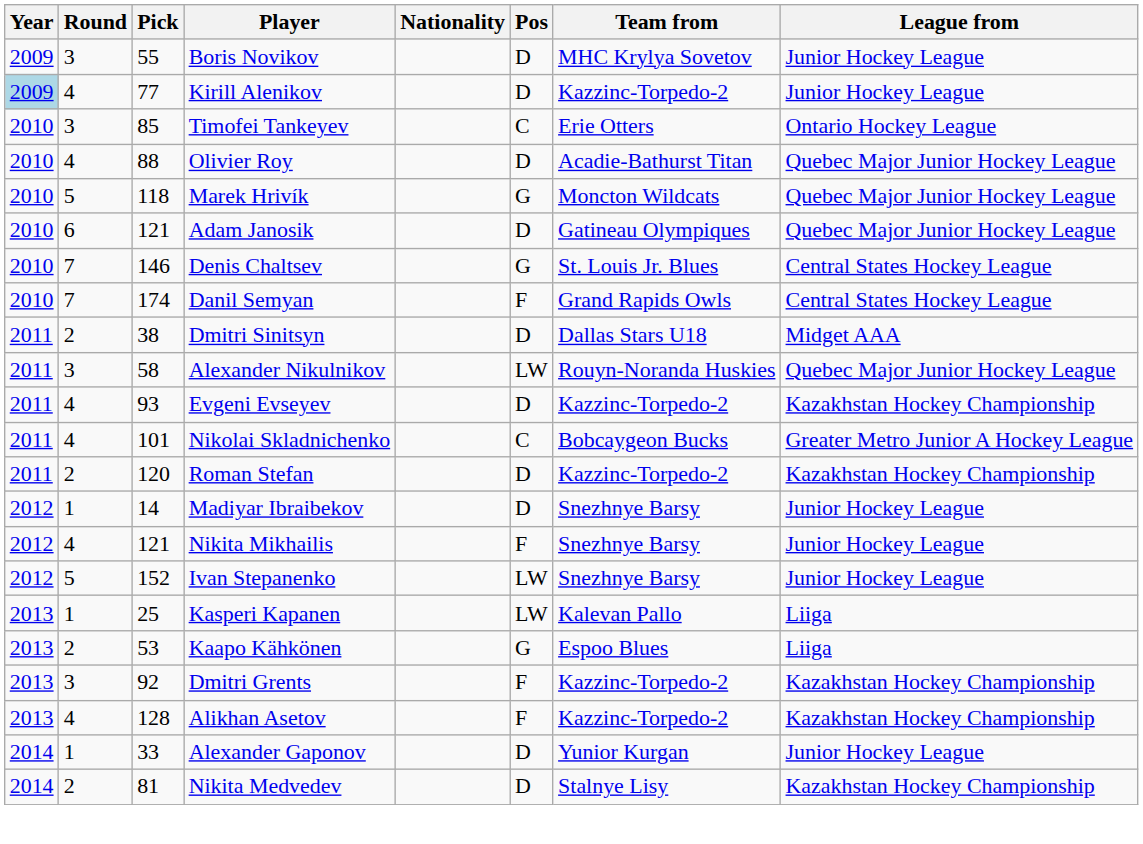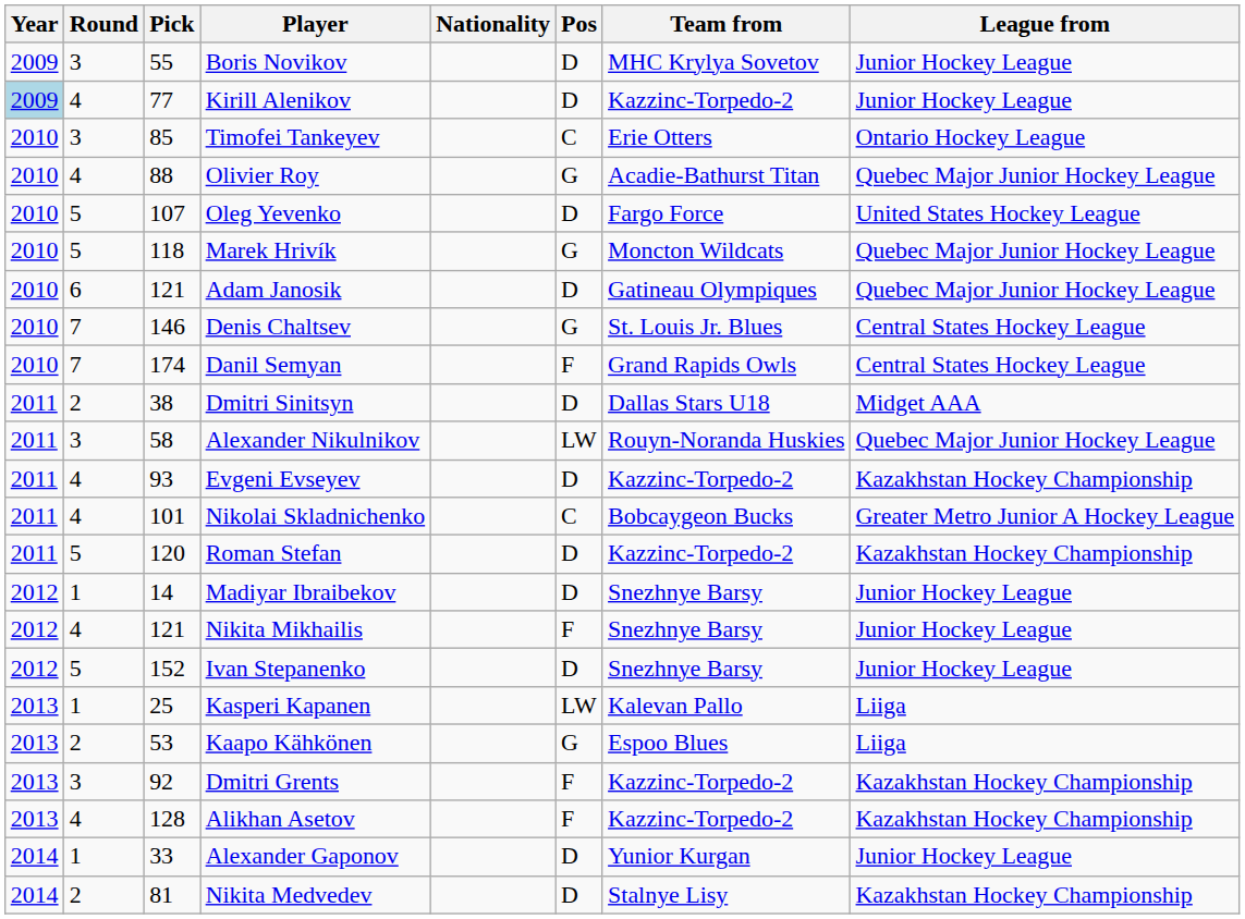 <table class="wikitable plainrowheaders sortable" style="text-align:left; font-size:100%;">
 <tr>
 <th scope="col">Year</th>
 <th scope="col">Round</th>
 <th scope="col">Pick</th>
 <th scope="col">Player</th>
 <th scope="col">Nationality</th>
 <th scope="col">Pos</th>
 <th scope="col">Team from</th>
 <th scope="col">League from</th>
 </tr>
 <tr>
 <td><a href='#'>2009</a></td>
 <td>3</td>
 <td>55</td>
 <td align="left"><a href='#'>Boris Novikov</a></td>
 <td align="left"></td>
 <td>D</td>
 <td><a href='#'>MHC Krylya Sovetov</a></td>
 <td><a href='#'>Junior Hockey League</a></td>
 </tr>
 <tr>
 <td style="background: lightblue;"><a href='#'>2009</a></td>
 <td>4</td>
 <td>77</td>
 <td align="left"><a href='#'>Kirill Alenikov</a></td>
 <td align="left"></td>
 <td>D</td>
 <td><a href='#'>Kazzinc-Torpedo-2</a></td>
 <td><a href='#'>Junior Hockey League</a></td>
 </tr>
 <tr>
 <td><a href='#'>2010</a></td>
 <td>3</td>
 <td>85</td>
 <td align="left"><a href='#'>Timofei Tankeyev</a></td>
 <td align="left"></td>
 <td>C</td>
 <td><a href='#'>Erie Otters</a></td>
 <td><a href='#'>Ontario Hockey League</a></td>
 </tr>
 <tr>
 <td><a href='#'>2010</a></td>
 <td>4</td>
 <td>88</td>
 <td align="left"><a href='#'>Olivier Roy</a></td>
 <td align="left"></td>
-<td>D</td>
+<td>G</td>
 <td><a href='#'>Acadie-Bathurst Titan</a></td>
 <td><a href='#'>Quebec Major Junior Hockey League</a></td>
+</tr>
+<tr>
+<td><a href='#'>2010</a></td>
+<td>5</td>
+<td>107</td>
+<td align="left"><a href='#'>Oleg Yevenko</a></td>
+<td align="left"></td>
+<td>D</td>
+<td><a href='#'>Fargo Force</a></td>
+<td><a href='#'>United States Hockey League</a></td>
 </tr>
 <tr>
 <td><a href='#'>2010</a></td>
 <td>5</td>
 <td>118</td>
 <td align="left"><a href='#'>Marek Hrivík</a></td>
 <td align="left"></td>
 <td>G</td>
 <td><a href='#'>Moncton Wildcats</a></td>
 <td><a href='#'>Quebec Major Junior Hockey League</a></td>
 </tr>
 <tr>
 <td><a href='#'>2010</a></td>
 <td>6</td>
 <td>121</td>
 <td align="left"><a href='#'>Adam Janosik</a></td>
 <td align="left"></td>
 <td>D</td>
 <td><a href='#'>Gatineau Olympiques</a></td>
 <td><a href='#'>Quebec Major Junior Hockey League</a></td>
 </tr>
 <tr>
 <td><a href='#'>2010</a></td>
 <td>7</td>
 <td>146</td>
 <td align="left"><a href='#'>Denis Chaltsev</a></td>
 <td align="left"></td>
 <td>G</td>
 <td><a href='#'>St. Louis Jr. Blues</a></td>
 <td><a href='#'>Central States Hockey League</a></td>
 </tr>
 <tr>
 <td><a href='#'>2010</a></td>
 <td>7</td>
 <td>174</td>
 <td align="left"><a href='#'>Danil Semyan</a></td>
 <td align="left"></td>
 <td>F</td>
 <td><a href='#'>Grand Rapids Owls</a></td>
 <td><a href='#'>Central States Hockey League</a></td>
 </tr>
 <tr>
 <td><a href='#'>2011</a></td>
 <td>2</td>
 <td>38</td>
 <td align="left"><a href='#'>Dmitri Sinitsyn</a></td>
 <td align="left"></td>
 <td>D</td>
 <td><a href='#'>Dallas Stars U18</a></td>
 <td><a href='#'>Midget AAA</a></td>
 </tr>
 <tr>
 <td><a href='#'>2011</a></td>
 <td>3</td>
 <td>58</td>
 <td align="left"><a href='#'>Alexander Nikulnikov</a></td>
 <td align="left"></td>
 <td>LW</td>
 <td><a href='#'>Rouyn-Noranda Huskies</a></td>
 <td><a href='#'>Quebec Major Junior Hockey League</a></td>
 </tr>
 <tr>
 <td><a href='#'>2011</a></td>
 <td>4</td>
 <td>93</td>
 <td align="left"><a href='#'>Evgeni Evseyev</a></td>
 <td align="left"></td>
 <td>D</td>
 <td><a href='#'>Kazzinc-Torpedo-2</a></td>
 <td><a href='#'>Kazakhstan Hockey Championship</a></td>
 </tr>
 <tr>
 <td><a href='#'>2011</a></td>
 <td>4</td>
 <td>101</td>
 <td align="left"><a href='#'>Nikolai Skladnichenko</a></td>
 <td align="left"></td>
 <td>C</td>
 <td><a href='#'>Bobcaygeon Bucks</a></td>
 <td><a href='#'>Greater Metro Junior A Hockey League</a></td>
 </tr>
 <tr>
 <td><a href='#'>2011</a></td>
-<td>2</td>
+<td>5</td>
 <td>120</td>
 <td align="left"><a href='#'>Roman Stefan</a></td>
 <td align="left"></td>
 <td>D</td>
 <td><a href='#'>Kazzinc-Torpedo-2</a></td>
 <td><a href='#'>Kazakhstan Hockey Championship</a></td>
 </tr>
 <tr>
 <td><a href='#'>2012</a></td>
 <td>1</td>
 <td>14</td>
 <td align="left"><a href='#'>Madiyar Ibraibekov</a></td>
 <td align="left"></td>
 <td>D</td>
 <td><a href='#'>Snezhnye Barsy</a></td>
 <td><a href='#'>Junior Hockey League</a></td>
 </tr>
 <tr>
 <td><a href='#'>2012</a></td>
 <td>4</td>
 <td>121</td>
 <td align="left"><a href='#'>Nikita Mikhailis</a></td>
 <td align="left"></td>
 <td>F</td>
 <td><a href='#'>Snezhnye Barsy</a></td>
 <td><a href='#'>Junior Hockey League</a></td>
 </tr>
 <tr>
 <td><a href='#'>2012</a></td>
 <td>5</td>
 <td>152</td>
 <td align="left"><a href='#'>Ivan Stepanenko</a></td>
 <td align="left"></td>
-<td>LW</td>
+<td>D</td>
 <td><a href='#'>Snezhnye Barsy</a></td>
 <td><a href='#'>Junior Hockey League</a></td>
 </tr>
 <tr>
 <td><a href='#'>2013</a></td>
 <td>1</td>
 <td>25</td>
 <td align="left"><a href='#'>Kasperi Kapanen</a></td>
 <td align="left"></td>
 <td>LW</td>
 <td><a href='#'>Kalevan Pallo</a></td>
 <td><a href='#'>Liiga</a></td>
 </tr>
 <tr>
 <td><a href='#'>2013</a></td>
 <td>2</td>
 <td>53</td>
 <td align="left"><a href='#'>Kaapo Kähkönen</a></td>
 <td align="left"></td>
 <td>G</td>
 <td><a href='#'>Espoo Blues</a></td>
 <td><a href='#'>Liiga</a></td>
 </tr>
 <tr>
 <td><a href='#'>2013</a></td>
 <td>3</td>
 <td>92</td>
 <td align="left"><a href='#'>Dmitri Grents</a></td>
 <td align="left"></td>
 <td>F</td>
 <td><a href='#'>Kazzinc-Torpedo-2</a></td>
 <td><a href='#'>Kazakhstan Hockey Championship</a></td>
 </tr>
 <tr>
 <td><a href='#'>2013</a></td>
 <td>4</td>
 <td>128</td>
 <td align="left"><a href='#'>Alikhan Asetov</a></td>
 <td align="left"></td>
 <td>F</td>
 <td><a href='#'>Kazzinc-Torpedo-2</a></td>
 <td><a href='#'>Kazakhstan Hockey Championship</a></td>
 </tr>
 <tr>
 <td><a href='#'>2014</a></td>
 <td>1</td>
 <td>33</td>
 <td align="left"><a href='#'>Alexander Gaponov</a></td>
 <td align="left"></td>
 <td>D</td>
 <td><a href='#'>Yunior Kurgan</a></td>
 <td><a href='#'>Junior Hockey League</a></td>
 </tr>
 <tr>
 <td><a href='#'>2014</a></td>
 <td>2</td>
 <td>81</td>
 <td align="left"><a href='#'>Nikita Medvedev</a></td>
 <td align="left"></td>
 <td>D</td>
 <td><a href='#'>Stalnye Lisy</a></td>
 <td><a href='#'>Kazakhstan Hockey Championship</a></td>
 </tr>
 </table>
